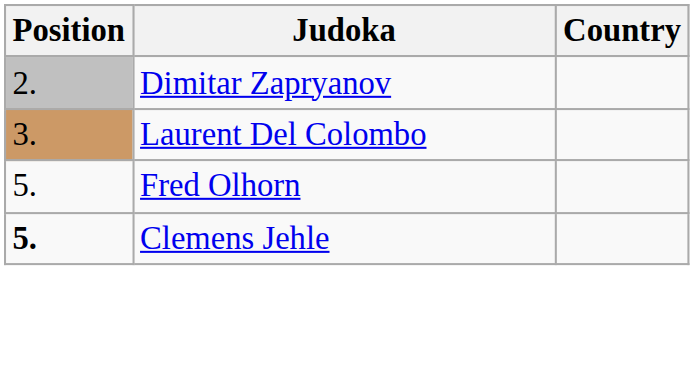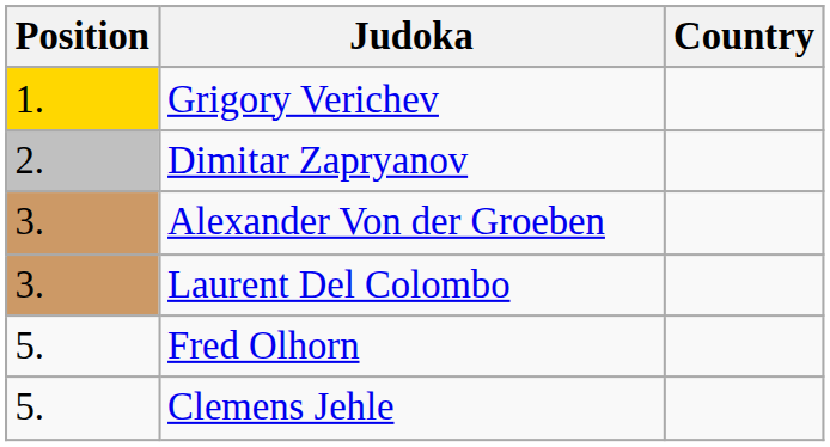 <table class=wikitable>
 <tr style="background:#ccc;">
 <th width=10>Position</th>
 <th width=200>Judoka</th>
 <th width=10>Country</th>
 </tr>
 <tr>
+<td bgcolor=gold>1.</td>
+<td><a href='#'>Grigory Verichev</a></td>
+<td></td>
+</tr>
+<tr>
 <td style="background:silver;">2.</td>
 <td><a href='#'>Dimitar Zapryanov</a></td>
+<td></td>
+</tr>
+<tr>
+<td style="background:#c96;">3.</td>
+<td><a href='#'>Alexander Von der Groeben</a></td>
 <td></td>
 </tr>
 <tr>
 <td style="background:#c96;">3.</td>
 <td><a href='#'>Laurent Del Colombo</a></td>
 <td></td>
 </tr>
 <tr>
 <td>5.</td>
 <td><a href='#'>Fred Olhorn</a></td>
 <td></td>
 </tr>
 <tr>
-<td><strong>5.</strong></td>
+<td>5.</td>
 <td><a href='#'>Clemens Jehle</a></td>
 <td></td>
 </tr>
 </table>
